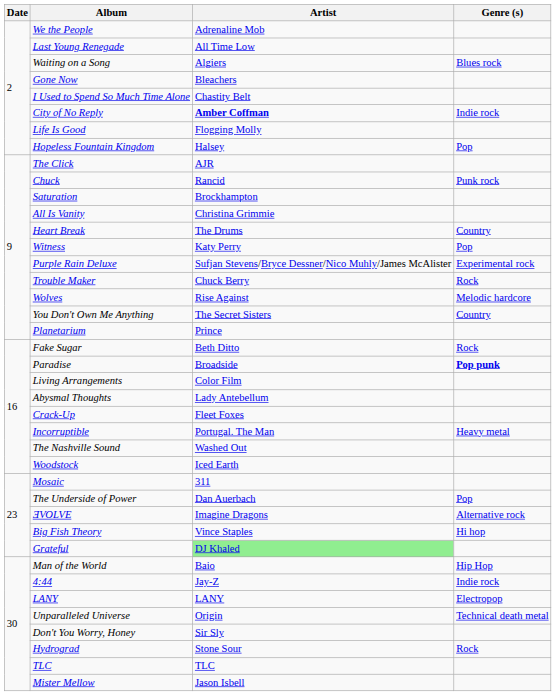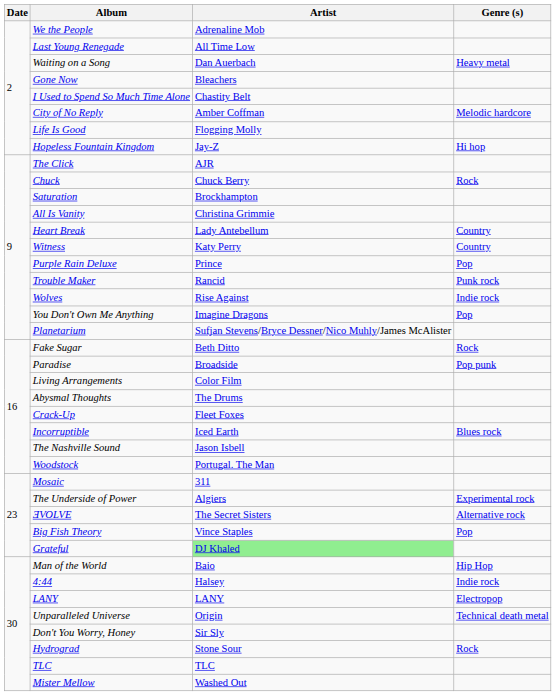 <table class="wikitable">
 <tr>
 <th>Date</th>
 <th>Album</th>
 <th>Artist</th>
 <th>Genre (s)</th>
 </tr>
 <tr>
 <td rowspan="8">2</td>
 <td><em><a href='#'>We the People</a></em></td>
 <td><a href='#'>Adrenaline Mob</a></td>
 <td></td>
 </tr>
 <tr>
 <td><em><a href='#'>Last Young Renegade</a></em></td>
 <td><a href='#'>All Time Low</a></td>
 <td></td>
 </tr>
 <tr>
 <td><em>Waiting on a Song</em></td>
-<td><a href='#'>Algiers</a></td>
-<td><a href='#'>Blues rock</a></td>
+<td><a href='#'>Dan Auerbach</a></td>
+<td><a href='#'>Heavy metal</a></td>
 </tr>
 <tr>
 <td><em><a href='#'>Gone Now</a></em></td>
 <td><a href='#'>Bleachers</a></td>
 <td></td>
 </tr>
 <tr>
 <td><em><a href='#'>I Used to Spend So Much Time Alone</a></em></td>
 <td><a href='#'>Chastity Belt</a></td>
 <td></td>
 </tr>
 <tr>
 <td><em><a href='#'>City of No Reply</a></em></td>
-<td><strong><a href='#'>Amber Coffman</a></strong></td>
-<td><a href='#'>Indie rock</a></td>
+<td><a href='#'>Amber Coffman</a></td>
+<td><a href='#'>Melodic hardcore</a></td>
 </tr>
 <tr>
 <td><em><a href='#'>Life Is Good</a></em></td>
 <td><a href='#'>Flogging Molly</a></td>
 <td></td>
 </tr>
 <tr>
 <td><em><a href='#'>Hopeless Fountain Kingdom</a></em></td>
-<td><a href='#'>Halsey</a></td>
-<td><a href='#'>Pop</a></td>
+<td><a href='#'>Jay-Z</a></td>
+<td><a href='#'>Hi hop</a></td>
 </tr>
 <tr>
 <td rowspan="11">9</td>
 <td><em><a href='#'>The Click</a></em></td>
 <td><a href='#'>AJR</a></td>
 <td></td>
 </tr>
 <tr>
 <td><em><a href='#'>Chuck</a></em></td>
-<td><a href='#'>Rancid</a></td>
-<td><a href='#'>Punk rock</a></td>
+<td><a href='#'>Chuck Berry</a></td>
+<td><a href='#'>Rock</a></td>
 </tr>
 <tr>
 <td><em><a href='#'>Saturation</a></em></td>
 <td><a href='#'>Brockhampton</a></td>
 <td></td>
 </tr>
 <tr>
 <td><em><a href='#'>All Is Vanity</a></em></td>
 <td><a href='#'>Christina Grimmie</a></td>
 <td></td>
 </tr>
 <tr>
 <td><em><a href='#'>Heart Break</a></em></td>
-<td><a href='#'>The Drums</a></td>
+<td><a href='#'>Lady Antebellum</a></td>
 <td><a href='#'>Country</a></td>
 </tr>
 <tr>
 <td><em><a href='#'>Witness</a></em></td>
 <td><a href='#'>Katy Perry</a></td>
+<td><a href='#'>Country</a></td>
+</tr>
+<tr>
+<td><em><a href='#'>Purple Rain Deluxe</a></em></td>
+<td><a href='#'>Prince</a></td>
 <td><a href='#'>Pop</a></td>
 </tr>
 <tr>
-<td><em><a href='#'>Purple Rain Deluxe</a></em></td>
-<td><a href='#'>Sufjan Stevens</a>/<a href='#'>Bryce Dessner</a>/<a href='#'>Nico Muhly</a>/James McAlister</td>
-<td><a href='#'>Experimental rock</a></td>
-</tr>
-<tr>
 <td><em><a href='#'>Trouble Maker</a></em></td>
-<td><a href='#'>Chuck Berry</a></td>
-<td><a href='#'>Rock</a></td>
+<td><a href='#'>Rancid</a></td>
+<td><a href='#'>Punk rock</a></td>
 </tr>
 <tr>
 <td><em><a href='#'>Wolves</a></em></td>
 <td><a href='#'>Rise Against</a></td>
-<td><a href='#'>Melodic hardcore</a></td>
+<td><a href='#'>Indie rock</a></td>
 </tr>
 <tr>
 <td><em>You Don't Own Me Anything</em></td>
-<td><a href='#'>The Secret Sisters</a></td>
-<td><a href='#'>Country</a></td>
+<td><a href='#'>Imagine Dragons</a></td>
+<td><a href='#'>Pop</a></td>
 </tr>
 <tr>
 <td><em><a href='#'>Planetarium</a></em></td>
-<td><a href='#'>Prince</a></td>
+<td><a href='#'>Sufjan Stevens</a>/<a href='#'>Bryce Dessner</a>/<a href='#'>Nico Muhly</a>/James McAlister</td>
 <td></td>
 </tr>
 <tr>
 <td rowspan="8">16</td>
 <td><em>Fake Sugar</em></td>
 <td><a href='#'>Beth Ditto</a></td>
 <td><a href='#'>Rock</a></td>
 </tr>
 <tr>
 <td><em>Paradise</em></td>
 <td><a href='#'>Broadside</a></td>
-<td><strong><a href='#'>Pop punk</a></strong></td>
+<td><a href='#'>Pop punk</a></td>
 </tr>
 <tr>
 <td><em>Living Arrangements</em></td>
 <td><a href='#'>Color Film</a></td>
 <td></td>
 </tr>
 <tr>
 <td><em>Abysmal Thoughts</em></td>
-<td><a href='#'>Lady Antebellum</a></td>
+<td><a href='#'>The Drums</a></td>
 <td></td>
 </tr>
 <tr>
 <td><em><a href='#'>Crack-Up</a></em></td>
 <td><a href='#'>Fleet Foxes</a></td>
 <td></td>
 </tr>
 <tr>
 <td><em><a href='#'>Incorruptible</a></em></td>
-<td><a href='#'>Portugal. The Man</a></td>
-<td><a href='#'>Heavy metal</a></td>
+<td><a href='#'>Iced Earth</a></td>
+<td><a href='#'>Blues rock</a></td>
 </tr>
 <tr>
 <td><em>The Nashville Sound</em></td>
-<td><a href='#'>Washed Out</a></td>
+<td><a href='#'>Jason Isbell</a></td>
 <td></td>
 </tr>
 <tr>
 <td><em><a href='#'>Woodstock</a></em></td>
-<td><a href='#'>Iced Earth</a></td>
+<td><a href='#'>Portugal. The Man</a></td>
 <td></td>
 </tr>
 <tr>
 <td rowspan="5">23</td>
 <td><em><a href='#'>Mosaic</a></em></td>
 <td><a href='#'>311</a></td>
 <td></td>
 </tr>
 <tr>
 <td><em>The Underside of Power</em></td>
-<td><a href='#'>Dan Auerbach</a></td>
-<td><a href='#'>Pop</a></td>
+<td><a href='#'>Algiers</a></td>
+<td><a href='#'>Experimental rock</a></td>
 </tr>
 <tr>
 <td><em><a href='#'>ƎVOLVE</a></em></td>
-<td><a href='#'>Imagine Dragons</a></td>
+<td><a href='#'>The Secret Sisters</a></td>
 <td><a href='#'>Alternative rock</a></td>
 </tr>
 <tr>
 <td><em><a href='#'>Big Fish Theory</a></em></td>
 <td><a href='#'>Vince Staples</a></td>
-<td><a href='#'>Hi hop</a></td>
+<td><a href='#'>Pop</a></td>
 </tr>
 <tr>
 <td><em><a href='#'>Grateful</a></em></td>
 <td style="background: lightgreen;"><a href='#'>DJ Khaled</a></td>
 <td></td>
 </tr>
 <tr>
 <td rowspan="8">30</td>
 <td><em>Man of the World</em></td>
 <td><a href='#'>Baio</a></td>
 <td><a href='#'>Hip Hop</a></td>
 </tr>
 <tr>
 <td><em><a href='#'>4:44</a></em></td>
-<td><a href='#'>Jay-Z</a></td>
+<td><a href='#'>Halsey</a></td>
 <td><a href='#'>Indie rock</a></td>
 </tr>
 <tr>
 <td><em><a href='#'>LANY</a></em></td>
 <td><a href='#'>LANY</a></td>
 <td><a href='#'>Electropop</a></td>
 </tr>
 <tr>
 <td><em>Unparalleled Universe</em></td>
 <td><a href='#'>Origin</a></td>
 <td><a href='#'>Technical death metal</a></td>
 </tr>
 <tr>
 <td><em>Don't You Worry, Honey</em></td>
 <td><a href='#'>Sir Sly</a></td>
 <td></td>
 </tr>
 <tr>
 <td><em><a href='#'>Hydrograd</a></em></td>
 <td><a href='#'>Stone Sour</a></td>
 <td><a href='#'>Rock</a></td>
 </tr>
 <tr>
 <td><em><a href='#'>TLC</a></em></td>
 <td><a href='#'>TLC</a></td>
 <td></td>
 </tr>
 <tr>
 <td><em><a href='#'>Mister Mellow</a></em></td>
-<td><a href='#'>Jason Isbell</a></td>
+<td><a href='#'>Washed Out</a></td>
 <td></td>
 </tr>
 </table>
